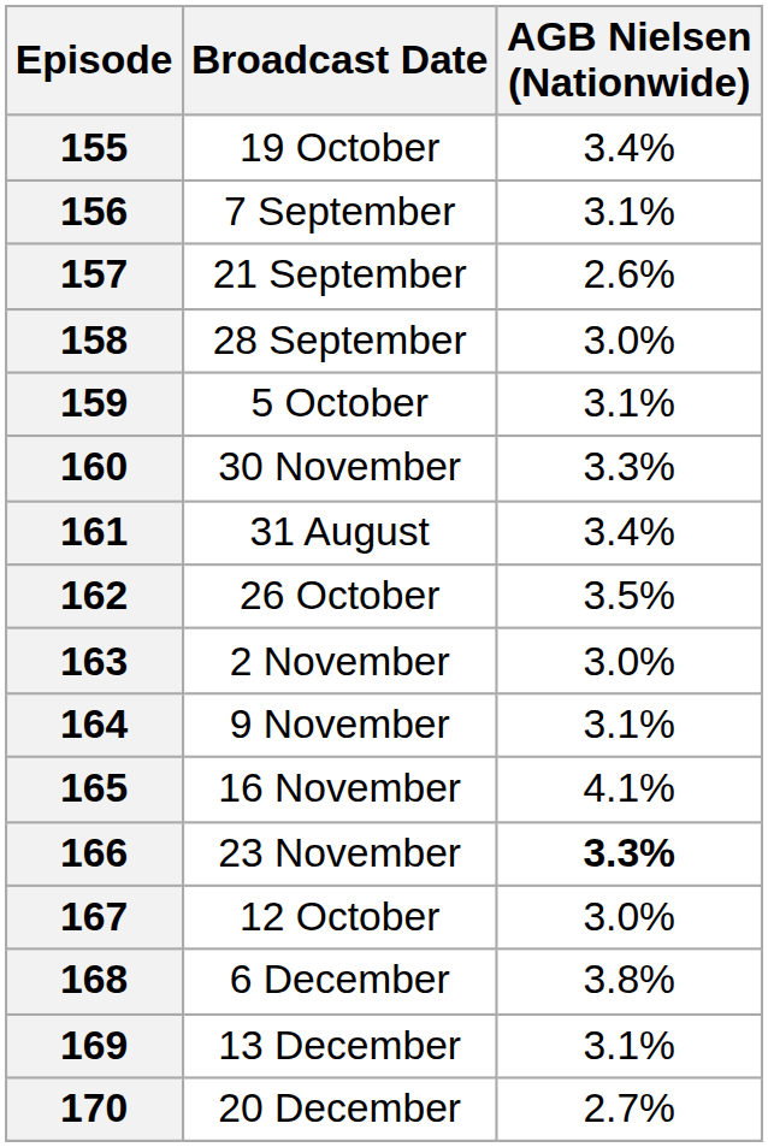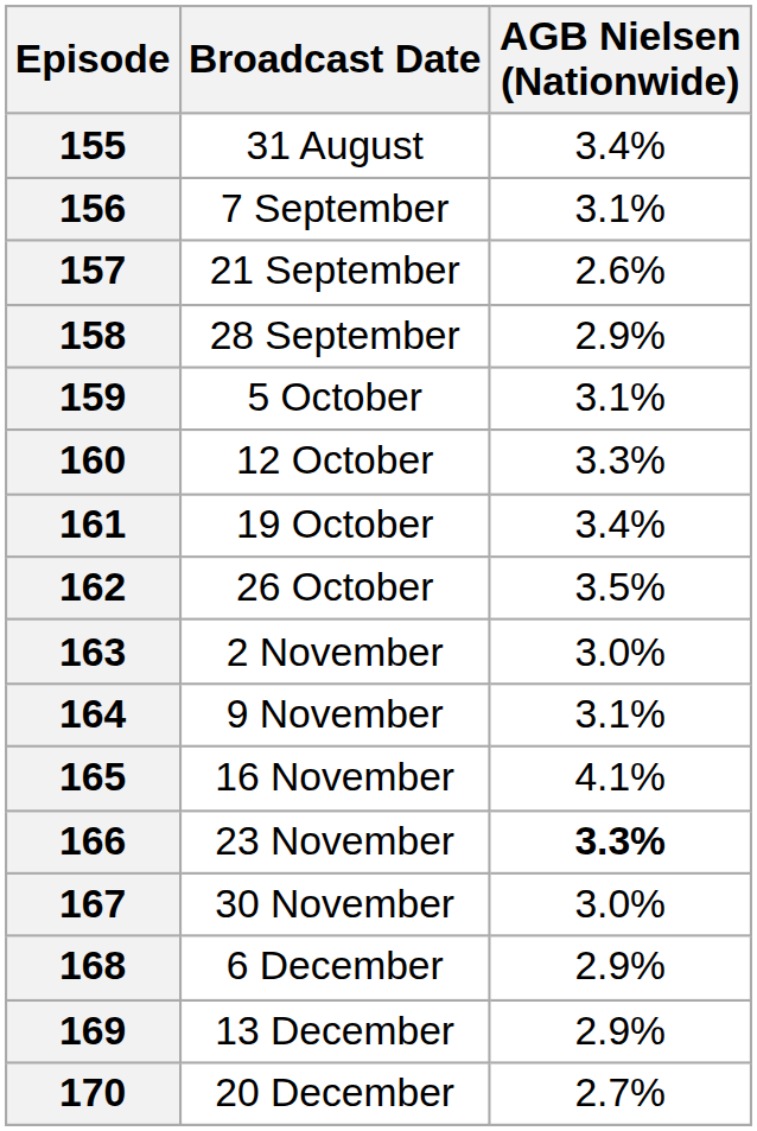 <table class=wikitable style=text-align:center;background:#ffffff>
 <tr>
 <th>Episode</th>
 <th>Broadcast Date</th>
 <th>AGB Nielsen<br>(Nationwide)<br></th>
 </tr>
 <tr>
 <th>155</th>
-<td>19 October</td>
+<td>31 August</td>
 <td>3.4%</td>
 </tr>
 <tr>
 <th>156</th>
 <td>7 September</td>
 <td>3.1%</td>
 </tr>
 <tr>
 <th>157</th>
 <td>21 September</td>
 <td>2.6%</td>
 </tr>
 <tr>
 <th>158</th>
 <td>28 September</td>
-<td>3.0%</td>
+<td>2.9%</td>
 </tr>
 <tr>
 <th>159</th>
 <td>5 October</td>
 <td>3.1%</td>
 </tr>
 <tr>
 <th>160</th>
-<td>30 November</td>
+<td>12 October</td>
 <td>3.3%</td>
 </tr>
 <tr>
 <th>161</th>
-<td>31 August</td>
+<td>19 October</td>
 <td>3.4%</td>
 </tr>
 <tr>
 <th>162</th>
 <td>26 October</td>
 <td>3.5%</td>
 </tr>
 <tr>
 <th>163</th>
 <td>2 November</td>
 <td>3.0%</td>
 </tr>
 <tr>
 <th>164</th>
 <td>9 November</td>
 <td>3.1%</td>
 </tr>
 <tr>
 <th>165</th>
 <td>16 November</td>
 <td>4.1%</td>
 </tr>
 <tr>
 <th>166</th>
 <td>23 November</td>
 <td><strong>3.3%</strong></td>
 </tr>
 <tr>
 <th>167</th>
-<td>12 October</td>
+<td>30 November</td>
 <td>3.0%</td>
 </tr>
 <tr>
 <th>168</th>
 <td>6 December</td>
-<td>3.8%</td>
+<td>2.9%</td>
 </tr>
 <tr>
 <th>169</th>
 <td>13 December</td>
-<td>3.1%</td>
+<td>2.9%</td>
 </tr>
 <tr>
 <th>170</th>
 <td>20 December</td>
 <td>2.7%</td>
 </tr>
 <tr>
 </tr>
 </table>
